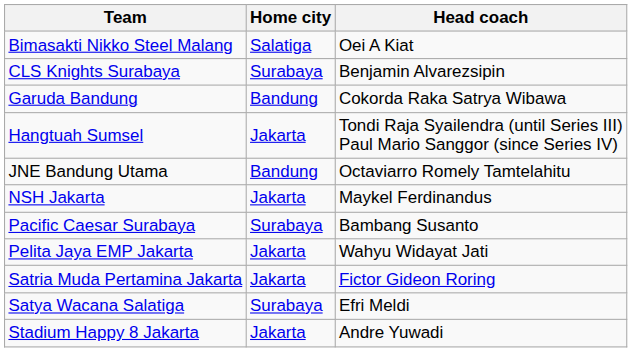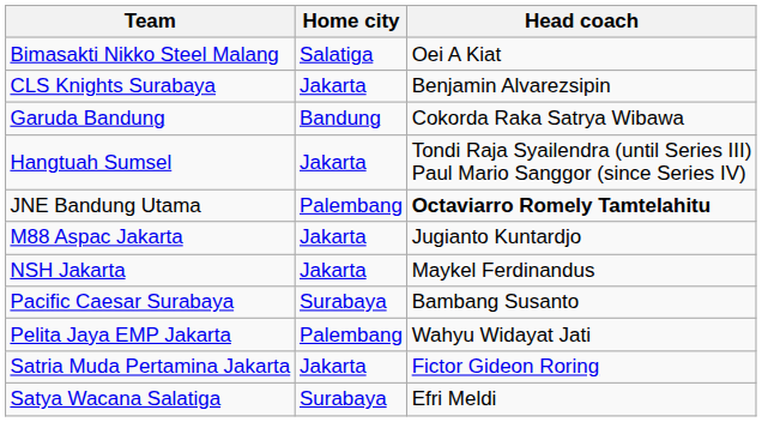 <table class="wikitable sortable">
 <tr>
 <th>Team</th>
 <th>Home city</th>
 <th>Head coach</th>
 </tr>
 <tr>
 <td><a href='#'>Bimasakti Nikko Steel Malang</a></td>
 <td><a href='#'>Salatiga</a></td>
 <td> Oei A Kiat</td>
 </tr>
 <tr>
 <td><a href='#'>CLS Knights Surabaya</a></td>
-<td><a href='#'>Surabaya</a></td>
+<td><a href='#'>Jakarta</a></td>
 <td> Benjamin Alvarezsipin</td>
 </tr>
 <tr>
 <td><a href='#'>Garuda Bandung</a></td>
 <td><a href='#'>Bandung</a></td>
 <td> Cokorda Raka Satrya Wibawa</td>
 </tr>
 <tr>
 <td><a href='#'>Hangtuah Sumsel</a></td>
 <td><a href='#'>Jakarta</a></td>
 <td> Tondi Raja Syailendra (until Series III)<br> Paul Mario Sanggor (since Series IV)</td>
 </tr>
 <tr>
 <td>JNE Bandung Utama</td>
-<td><a href='#'>Bandung</a></td>
-<td> Octaviarro Romely Tamtelahitu</td>
+<td><a href='#'>Palembang</a></td>
+<td><strong> Octaviarro Romely Tamtelahitu</strong></td>
+</tr>
+<tr>
+<td><a href='#'>M88 Aspac Jakarta</a></td>
+<td><a href='#'>Jakarta</a></td>
+<td> Jugianto Kuntardjo</td>
 </tr>
 <tr>
 <td><a href='#'>NSH Jakarta</a></td>
 <td><a href='#'>Jakarta</a></td>
 <td> Maykel Ferdinandus</td>
 </tr>
 <tr>
 <td><a href='#'>Pacific Caesar Surabaya</a></td>
 <td><a href='#'>Surabaya</a></td>
 <td> Bambang Susanto</td>
 </tr>
 <tr>
 <td><a href='#'>Pelita Jaya EMP Jakarta</a></td>
-<td><a href='#'>Jakarta</a></td>
+<td><a href='#'>Palembang</a></td>
 <td> Wahyu Widayat Jati</td>
 </tr>
 <tr>
 <td><a href='#'>Satria Muda Pertamina Jakarta</a></td>
 <td><a href='#'>Jakarta</a></td>
 <td> <a href='#'>Fictor Gideon Roring</a></td>
 </tr>
 <tr>
 <td><a href='#'>Satya Wacana Salatiga</a></td>
 <td><a href='#'>Surabaya</a></td>
 <td> Efri Meldi</td>
 </tr>
-<tr>
-<td><a href='#'>Stadium Happy 8 Jakarta</a></td>
-<td><a href='#'>Jakarta</a></td>
-<td> Andre Yuwadi</td>
-</tr>
 </table>
